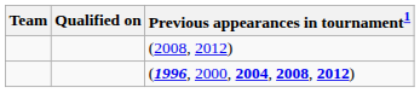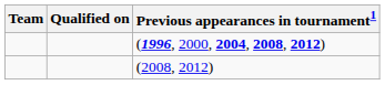 <table class="wikitable sortable" style="text-align: left;">
 <tr>
 <th>Team</th>
 <th>Qualified on</th>
 <th>Previous appearances in tournament<sup><strong><a href='#'>1</a></strong></sup></th>
 </tr>
 <tr>
 <td></td>
 <td></td>
-<td> (<a href='#'>2008</a>, <a href='#'>2012</a>)</td>
+<td> (<strong><em><a href='#'>1996</a></em></strong>, <a href='#'>2000</a>, <strong><a href='#'>2004</a></strong>, <strong><a href='#'>2008</a></strong>, <strong><a href='#'>2012</a></strong>)</td>
 </tr>
 <tr>
 <td></td>
 <td></td>
-<td> (<strong><em><a href='#'>1996</a></em></strong>, <a href='#'>2000</a>, <strong><a href='#'>2004</a></strong>, <strong><a href='#'>2008</a></strong>, <strong><a href='#'>2012</a></strong>)</td>
+<td> (<a href='#'>2008</a>, <a href='#'>2012</a>)</td>
 </tr>
 </table>
